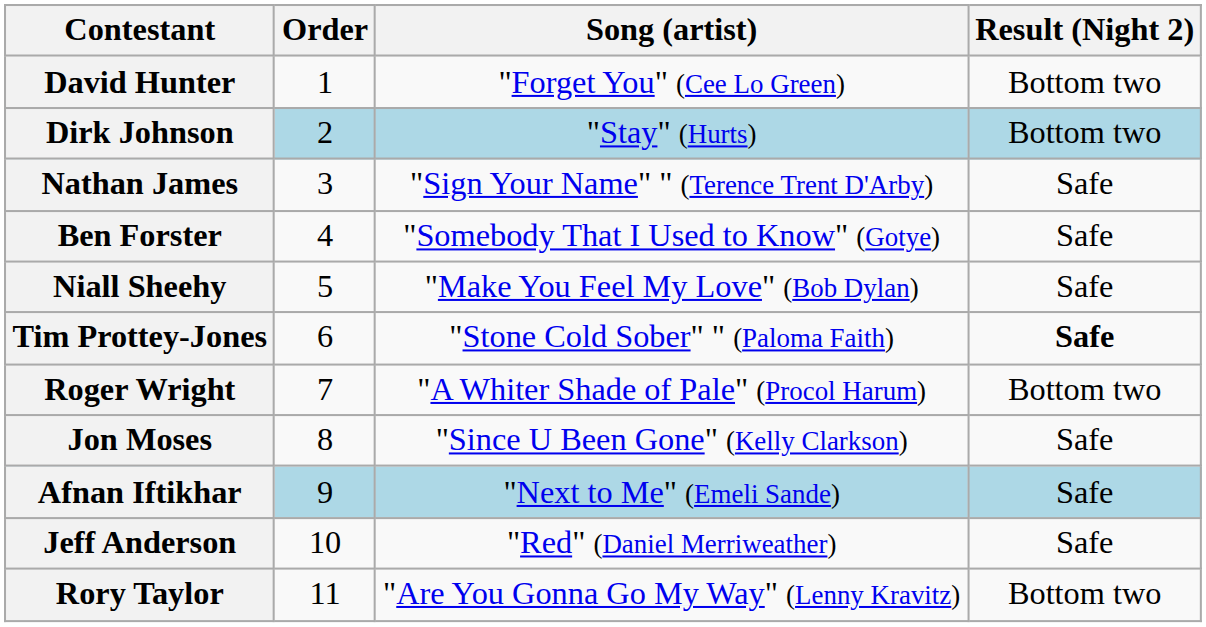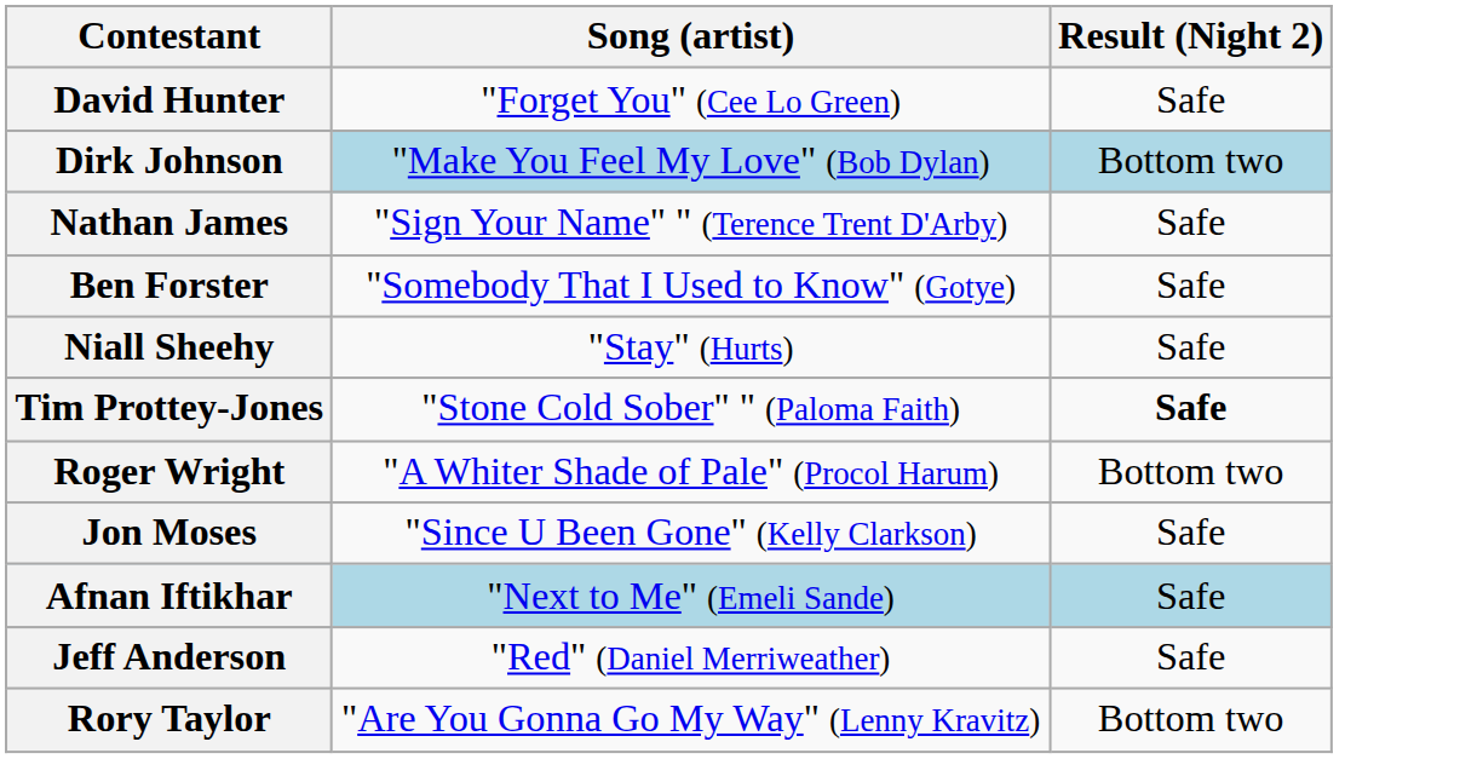 <table class="wikitable plainrowheaders" style="text-align:center;">
 <tr>
 <th scope="col">Contestant</th>
-<th scope="col">Order</th>
 <th scope="col">Song (artist)</th>
 <th scope="col">Result (Night 2)</th>
 </tr>
 <tr>
 <th scope="row">David Hunter</th>
-<td>1</td>
 <td>"<a href='#'>Forget You</a>" <small>(<a href='#'>Cee Lo Green</a>)</small></td>
-<td>Bottom two</td>
+<td>Safe</td>
 </tr>
 <tr style="background:lightblue;">
 <th scope="row">Dirk Johnson</th>
-<td>2</td>
-<td>"<a href='#'>Stay</a>" <small>(<a href='#'>Hurts</a>)</small></td>
+<td>"<a href='#'>Make You Feel My Love</a>"  <small>(<a href='#'>Bob Dylan</a>)</small></td>
 <td>Bottom two</td>
 </tr>
 <tr>
 <th scope="row">Nathan James</th>
-<td>3</td>
 <td>"<a href='#'>Sign Your Name</a>" " <small>(<a href='#'>Terence Trent D'Arby</a>)</small></td>
 <td>Safe</td>
 </tr>
 <tr>
 <th scope="row">Ben Forster</th>
-<td>4</td>
 <td>"<a href='#'>Somebody That I Used to Know</a>" <small>(<a href='#'>Gotye</a>)</small></td>
 <td>Safe</td>
 </tr>
 <tr>
 <th scope="row">Niall Sheehy</th>
-<td>5</td>
-<td>"<a href='#'>Make You Feel My Love</a>"  <small>(<a href='#'>Bob Dylan</a>)</small></td>
+<td>"<a href='#'>Stay</a>" <small>(<a href='#'>Hurts</a>)</small></td>
 <td>Safe</td>
 </tr>
 <tr>
 <th scope="row">Tim Prottey-Jones</th>
-<td>6</td>
 <td>"<a href='#'>Stone Cold Sober</a>" " <small>(<a href='#'>Paloma Faith</a>)</small></td>
 <td><strong>Safe</strong></td>
 </tr>
 <tr>
 <th scope="row">Roger Wright</th>
-<td>7</td>
 <td>"<a href='#'>A Whiter Shade of Pale</a>" <small>(<a href='#'>Procol Harum</a>)</small></td>
 <td>Bottom two</td>
 </tr>
 <tr>
 <th scope="row">Jon Moses</th>
-<td>8</td>
 <td>"<a href='#'>Since U Been Gone</a>"  <small>(<a href='#'>Kelly Clarkson</a>)</small></td>
 <td>Safe</td>
 </tr>
 <tr style="background:lightblue;">
 <th scope="row">Afnan Iftikhar</th>
-<td>9</td>
 <td>"<a href='#'>Next to Me</a>" <small>(<a href='#'>Emeli Sande</a>)</small></td>
 <td>Safe</td>
 </tr>
 <tr>
 <th scope="row">Jeff Anderson</th>
-<td>10</td>
 <td>"<a href='#'>Red</a>" <small>(<a href='#'>Daniel Merriweather</a>)</small></td>
 <td>Safe</td>
 </tr>
 <tr>
 <th scope="row">Rory Taylor</th>
-<td>11</td>
 <td>"<a href='#'>Are You Gonna Go My Way</a>" <small>(<a href='#'>Lenny Kravitz</a>)</small></td>
 <td>Bottom two</td>
 </tr>
 </table>
